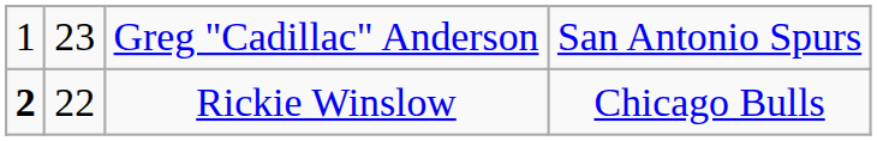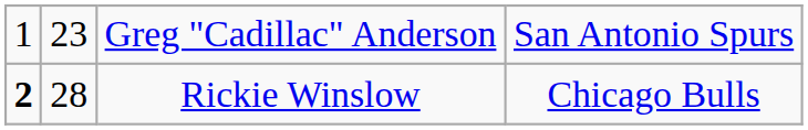 <table class="wikitable">
 <tr style="text-align:center;" bgcolor="">
 <td>1</td>
 <td>23</td>
 <td><a href='#'>Greg "Cadillac" Anderson</a></td>
 <td><a href='#'>San Antonio Spurs</a></td>
 </tr>
 <tr style="text-align:center;" bgcolor="">
 <td><strong>2</strong></td>
-<td>22</td>
+<td>28</td>
 <td><a href='#'>Rickie Winslow</a></td>
 <td><a href='#'>Chicago Bulls</a></td>
 </tr>
 </table>
